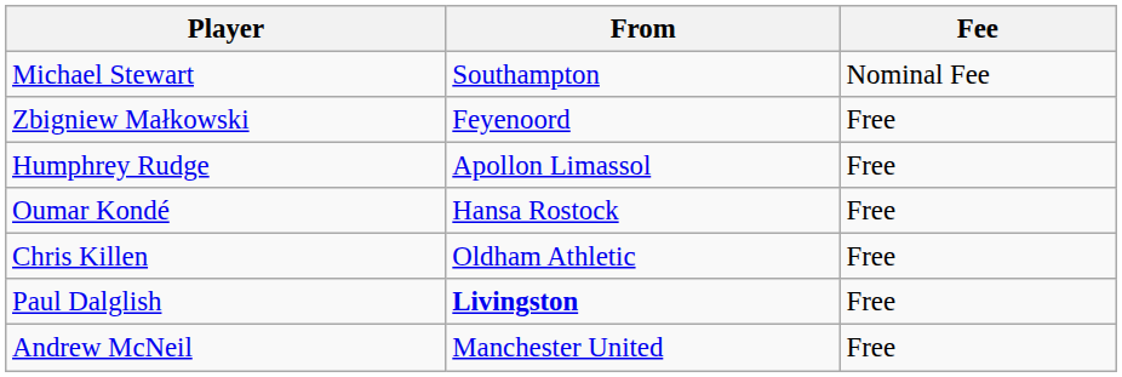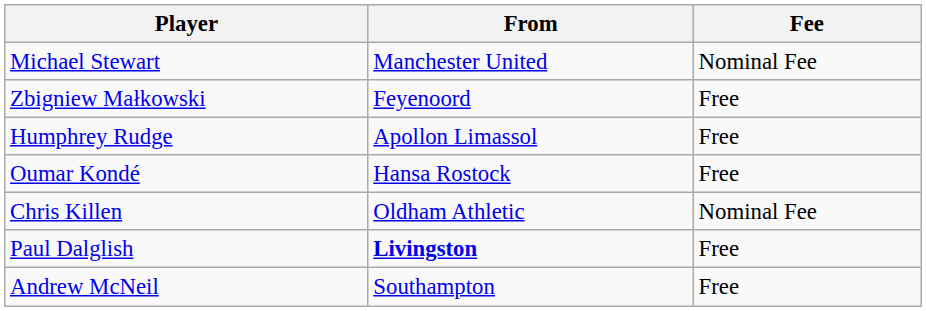 <table class="wikitable" style="text-align:center; font-size:95%;width:98%; text-align:left">
 <tr>
 <th>Player</th>
 <th>From</th>
 <th>Fee</th>
 </tr>
 <tr --->
 <td> <a href='#'>Michael Stewart</a></td>
-<td><a href='#'>Southampton</a></td>
+<td><a href='#'>Manchester United</a></td>
 <td>Nominal Fee</td>
 </tr>
 <tr>
 <td> <a href='#'>Zbigniew Małkowski</a></td>
 <td><a href='#'>Feyenoord</a></td>
 <td>Free</td>
 </tr>
 <tr>
 <td> <a href='#'>Humphrey Rudge</a></td>
 <td><a href='#'>Apollon Limassol</a></td>
 <td>Free</td>
 </tr>
 <tr>
 <td> <a href='#'>Oumar Kondé</a></td>
 <td><a href='#'>Hansa Rostock</a></td>
 <td>Free</td>
 </tr>
 <tr>
 <td> <a href='#'>Chris Killen</a></td>
 <td><a href='#'>Oldham Athletic</a></td>
-<td>Free</td>
+<td>Nominal Fee</td>
 </tr>
 <tr>
 <td> <a href='#'>Paul Dalglish</a></td>
 <td><strong><a href='#'>Livingston</a></strong></td>
 <td>Free</td>
 </tr>
 <tr>
 <td> <a href='#'>Andrew McNeil</a></td>
-<td><a href='#'>Manchester United</a></td>
+<td><a href='#'>Southampton</a></td>
 <td>Free</td>
 </tr>
 </table>
